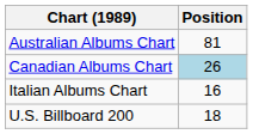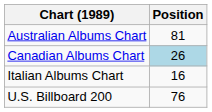 <table class="wikitable sortable" style="text-align:center">
 <tr>
 <th>Chart (1989)</th>
 <th>Position</th>
 </tr>
 <tr>
 <td align="left"><a href='#'>Australian Albums Chart</a></td>
 <td>81</td>
 </tr>
 <tr>
 <td align="left"><a href='#'>Canadian Albums Chart</a></td>
 <td style="background: lightblue;">26</td>
 </tr>
 <tr>
 <td align="left">Italian Albums Chart</td>
 <td>16</td>
 </tr>
 <tr>
 <td align="left">U.S. Billboard 200</td>
-<td>18</td>
+<td>76</td>
 </tr>
 </table>
